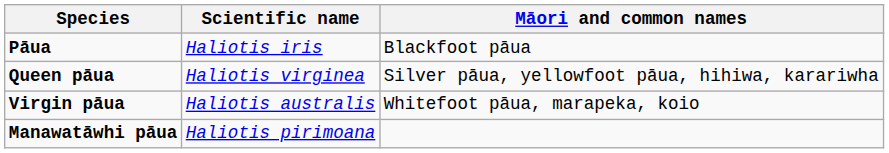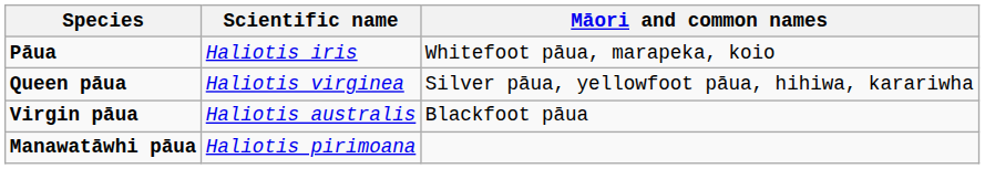 <table class="wikitable">
 <tr>
 <th>Species</th>
 <th>Scientific name</th>
 <th><a href='#'>Māori</a> and common names</th>
 </tr>
 <tr>
 <td><strong>Pāua</strong></td>
 <td><em><a href='#'>Haliotis iris</a></em></td>
-<td>Blackfoot pāua</td>
+<td>Whitefoot pāua, marapeka, koio</td>
 </tr>
 <tr>
 <td><strong>Queen pāua</strong></td>
 <td><em><a href='#'>Haliotis virginea</a></em></td>
 <td>Silver pāua, yellowfoot pāua, hihiwa, karariwha</td>
 </tr>
 <tr>
 <td><strong>Virgin pāua</strong></td>
 <td><em><a href='#'>Haliotis australis</a></em></td>
-<td>Whitefoot pāua, marapeka, koio</td>
+<td>Blackfoot pāua</td>
 </tr>
 <tr>
 <td><strong>Manawatāwhi pāua</strong></td>
 <td><em><a href='#'>Haliotis pirimoana</a></em></td>
 <td></td>
 </tr>
 </table>
